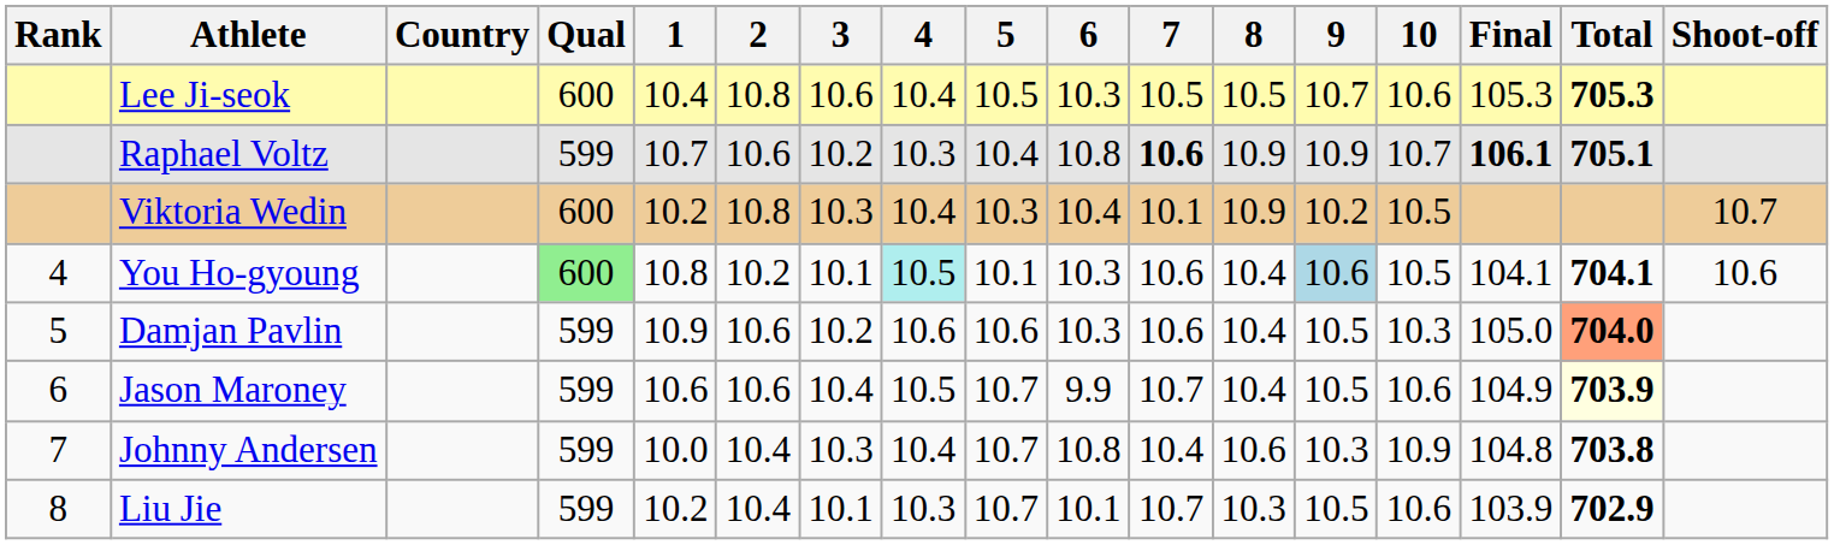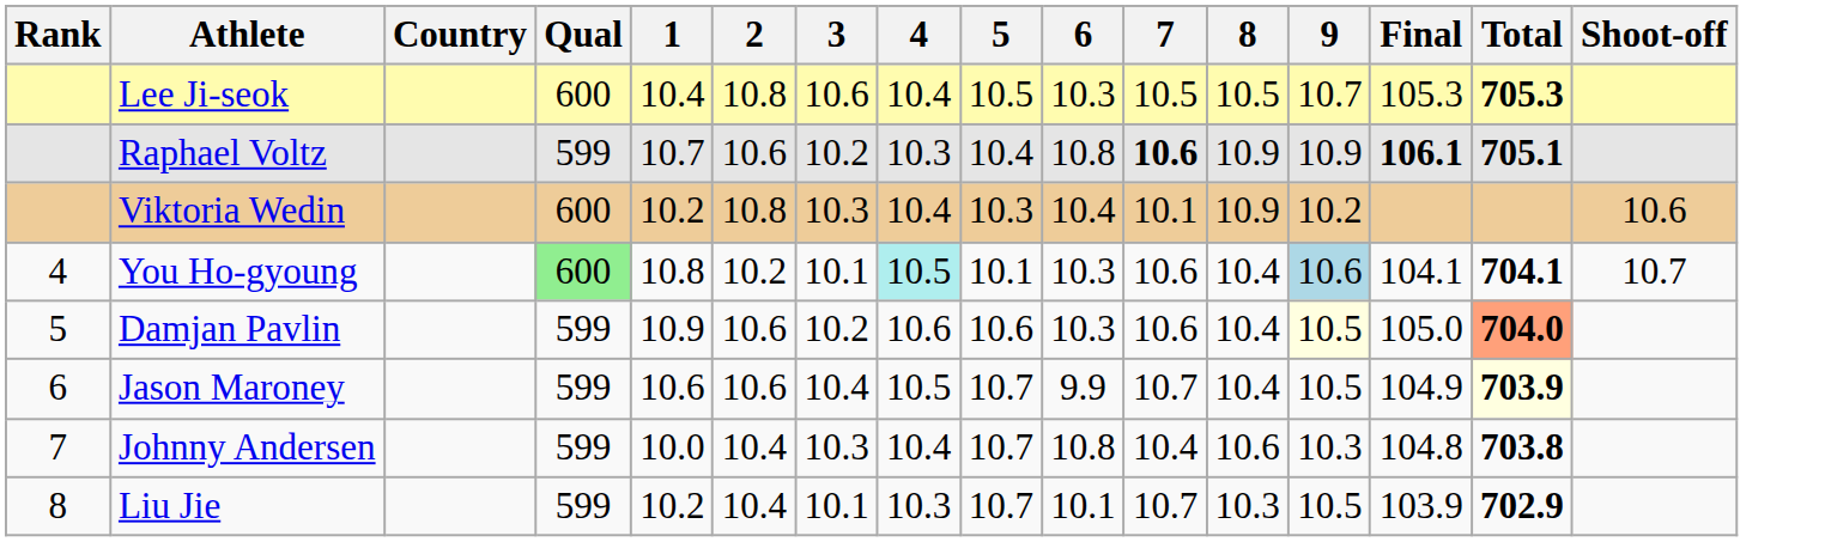 <table class="wikitable sortable">
 <tr>
 <th>Rank</th>
 <th>Athlete</th>
 <th>Country</th>
 <th>Qual</th>
 <th class="unsortable" style="width: 28px">1</th>
 <th class="unsortable" style="width: 28px">2</th>
 <th class="unsortable" style="width: 28px">3</th>
 <th class="unsortable" style="width: 28px">4</th>
 <th class="unsortable" style="width: 28px">5</th>
 <th class="unsortable" style="width: 28px">6</th>
 <th class="unsortable" style="width: 28px">7</th>
 <th class="unsortable" style="width: 28px">8</th>
 <th class="unsortable" style="width: 28px">9</th>
-<th class="unsortable" style="width: 28px">10</th>
 <th>Final</th>
 <th>Total</th>
 <th class="unsortable">Shoot-off</th>
 </tr>
 <tr style="background:#fffcaf;">
 <td align="center"></td>
 <td align="left"><a href='#'>Lee Ji-seok</a></td>
 <td align="left"></td>
 <td align="center">600</td>
 <td align="center">10.4</td>
 <td align="center">10.8</td>
 <td align="center">10.6</td>
 <td align="center">10.4</td>
 <td align="center">10.5</td>
 <td align="center">10.3</td>
 <td align="center">10.5</td>
 <td align="center">10.5</td>
 <td align="center">10.7</td>
-<td align="center">10.6</td>
 <td align="center">105.3</td>
 <td align="center"><strong>705.3</strong></td>
 <td></td>
 </tr>
 <tr style="background:#e5e5e5;">
 <td align="center"></td>
 <td align="left"><a href='#'>Raphael Voltz</a></td>
 <td align="left"></td>
 <td align="center">599</td>
 <td align="center">10.7</td>
 <td align="center">10.6</td>
 <td align="center">10.2</td>
 <td align="center">10.3</td>
 <td align="center">10.4</td>
 <td align="center">10.8</td>
 <td align="center"><strong>10.6</strong></td>
 <td align="center">10.9</td>
 <td align="center">10.9</td>
-<td align="center">10.7</td>
 <td align="center"><strong>106.1</strong></td>
 <td align="center"><strong>705.1</strong></td>
 <td></td>
 </tr>
 <tr style="background:#ec9;">
 <td align="center"></td>
 <td align="left"><a href='#'>Viktoria Wedin</a></td>
 <td align="left"></td>
 <td align="center">600</td>
 <td align="center">10.2</td>
 <td align="center">10.8</td>
 <td align="center">10.3</td>
 <td align="center">10.4</td>
 <td align="center">10.3</td>
 <td align="center">10.4</td>
 <td align="center">10.1</td>
 <td align="center">10.9</td>
 <td align="center">10.2</td>
-<td align="center">10.5</td>
 <td align="center"></td>
 <td align="center"></td>
-<td align="center">10.7</td>
+<td align="center">10.6</td>
 </tr>
 <tr>
 <td align="center">4</td>
 <td align="left"><a href='#'>You Ho-gyoung</a></td>
 <td align="left"></td>
 <td align="center" style="background: lightgreen;">600</td>
 <td align="center">10.8</td>
 <td align="center">10.2</td>
 <td align="center">10.1</td>
 <td align="center" style="background: paleturquoise;">10.5</td>
 <td align="center">10.1</td>
 <td align="center">10.3</td>
 <td align="center">10.6</td>
 <td align="center">10.4</td>
 <td align="center" style="background: lightblue;">10.6</td>
-<td align="center">10.5</td>
 <td align="center">104.1</td>
 <td align="center"><strong>704.1</strong></td>
-<td align="center">10.6</td>
+<td align="center">10.7</td>
 </tr>
 <tr>
 <td align="center">5</td>
 <td align="left"><a href='#'>Damjan Pavlin</a></td>
 <td align="left"></td>
 <td align="center">599</td>
 <td align="center">10.9</td>
 <td align="center">10.6</td>
 <td align="center">10.2</td>
 <td align="center">10.6</td>
 <td align="center">10.6</td>
 <td align="center">10.3</td>
 <td align="center">10.6</td>
 <td align="center">10.4</td>
-<td align="center">10.5</td>
-<td align="center">10.3</td>
+<td align="center" style="background: lightyellow;">10.5</td>
 <td align="center">105.0</td>
 <td align="center" style="background: lightsalmon;"><strong>704.0</strong></td>
 <td></td>
 </tr>
 <tr>
 <td align="center">6</td>
 <td align="left"><a href='#'>Jason Maroney</a></td>
 <td align="left"></td>
 <td align="center">599</td>
 <td align="center">10.6</td>
 <td align="center">10.6</td>
 <td align="center">10.4</td>
 <td align="center">10.5</td>
 <td align="center">10.7</td>
 <td align="center">9.9</td>
 <td align="center">10.7</td>
 <td align="center">10.4</td>
 <td align="center">10.5</td>
-<td align="center">10.6</td>
 <td align="center">104.9</td>
 <td align="center" style="background: lightyellow;"><strong>703.9</strong></td>
 <td></td>
 </tr>
 <tr>
 <td align="center">7</td>
 <td align="left"><a href='#'>Johnny Andersen</a></td>
 <td align="left"></td>
 <td align="center">599</td>
 <td align="center">10.0</td>
 <td align="center">10.4</td>
 <td align="center">10.3</td>
 <td align="center">10.4</td>
 <td align="center">10.7</td>
 <td align="center">10.8</td>
 <td align="center">10.4</td>
 <td align="center">10.6</td>
 <td align="center">10.3</td>
-<td align="center">10.9</td>
 <td align="center">104.8</td>
 <td align="center"><strong>703.8</strong></td>
 <td></td>
 </tr>
 <tr>
 <td align="center">8</td>
 <td align="left"><a href='#'>Liu Jie</a></td>
 <td align="left"></td>
 <td align="center">599</td>
 <td align="center">10.2</td>
 <td align="center">10.4</td>
 <td align="center">10.1</td>
 <td align="center">10.3</td>
 <td align="center">10.7</td>
 <td align="center">10.1</td>
 <td align="center">10.7</td>
 <td align="center">10.3</td>
 <td align="center">10.5</td>
-<td align="center">10.6</td>
 <td align="center">103.9</td>
 <td align="center"><strong>702.9</strong></td>
 <td></td>
 </tr>
 </table>
